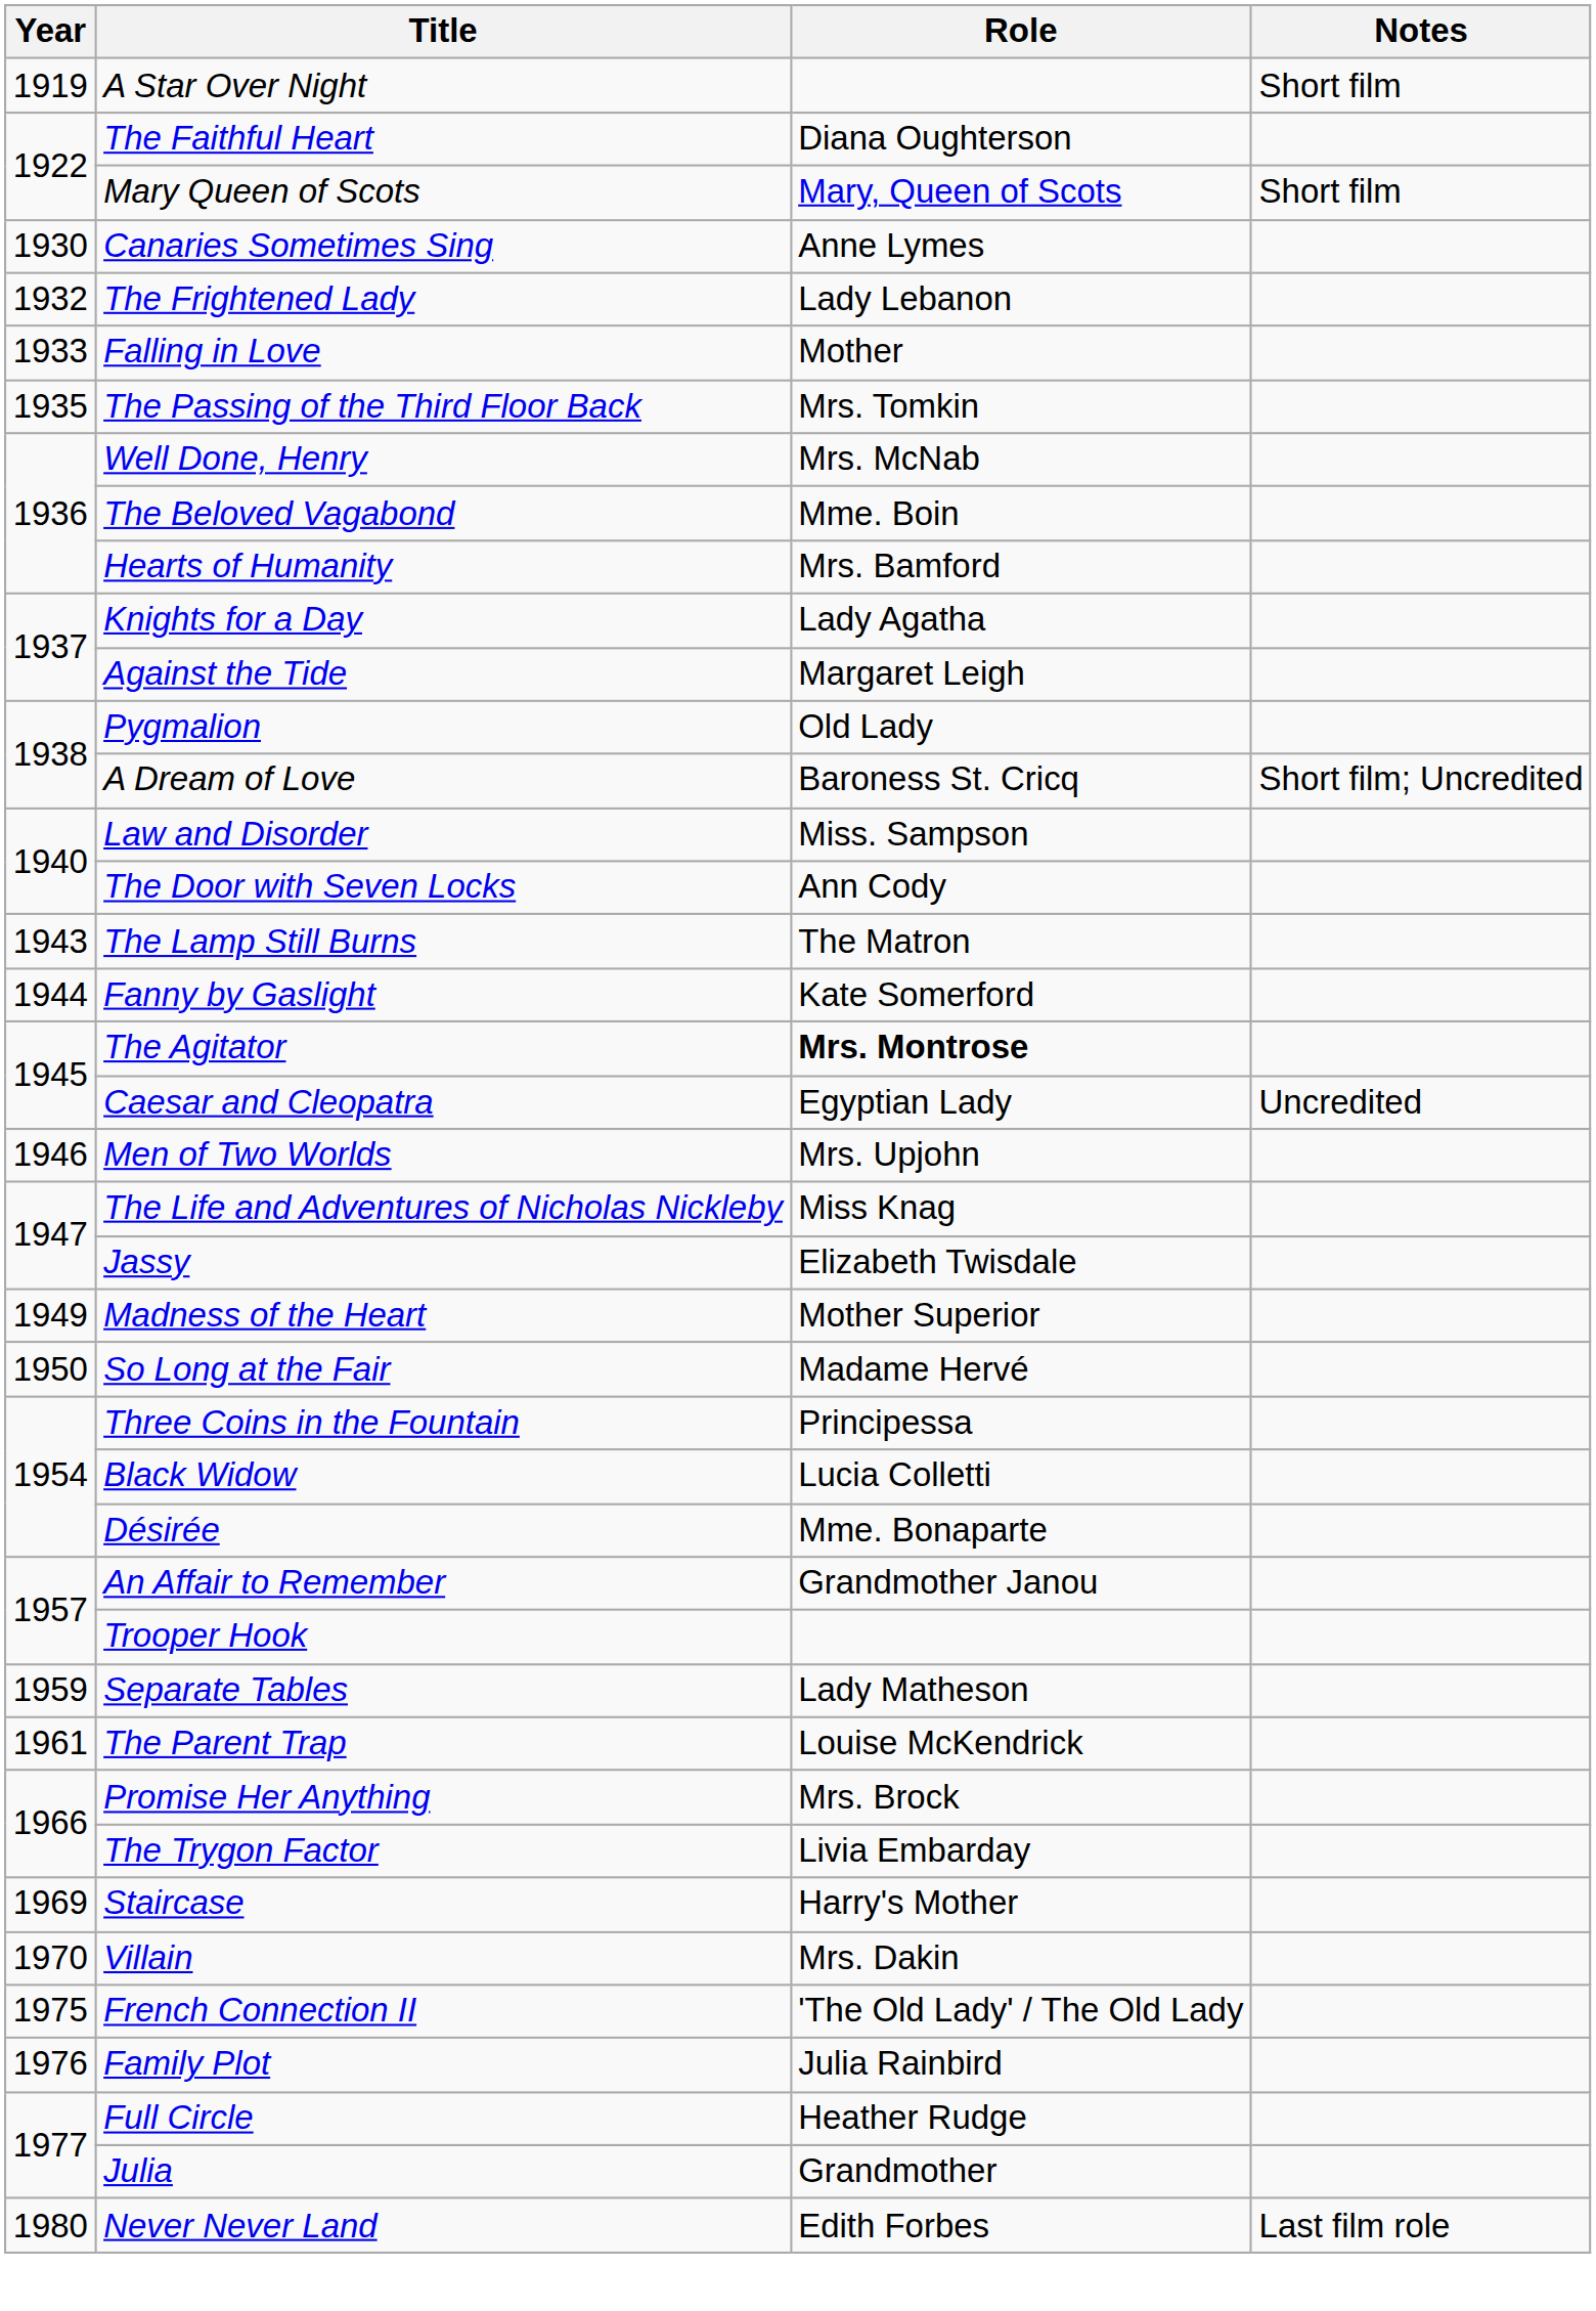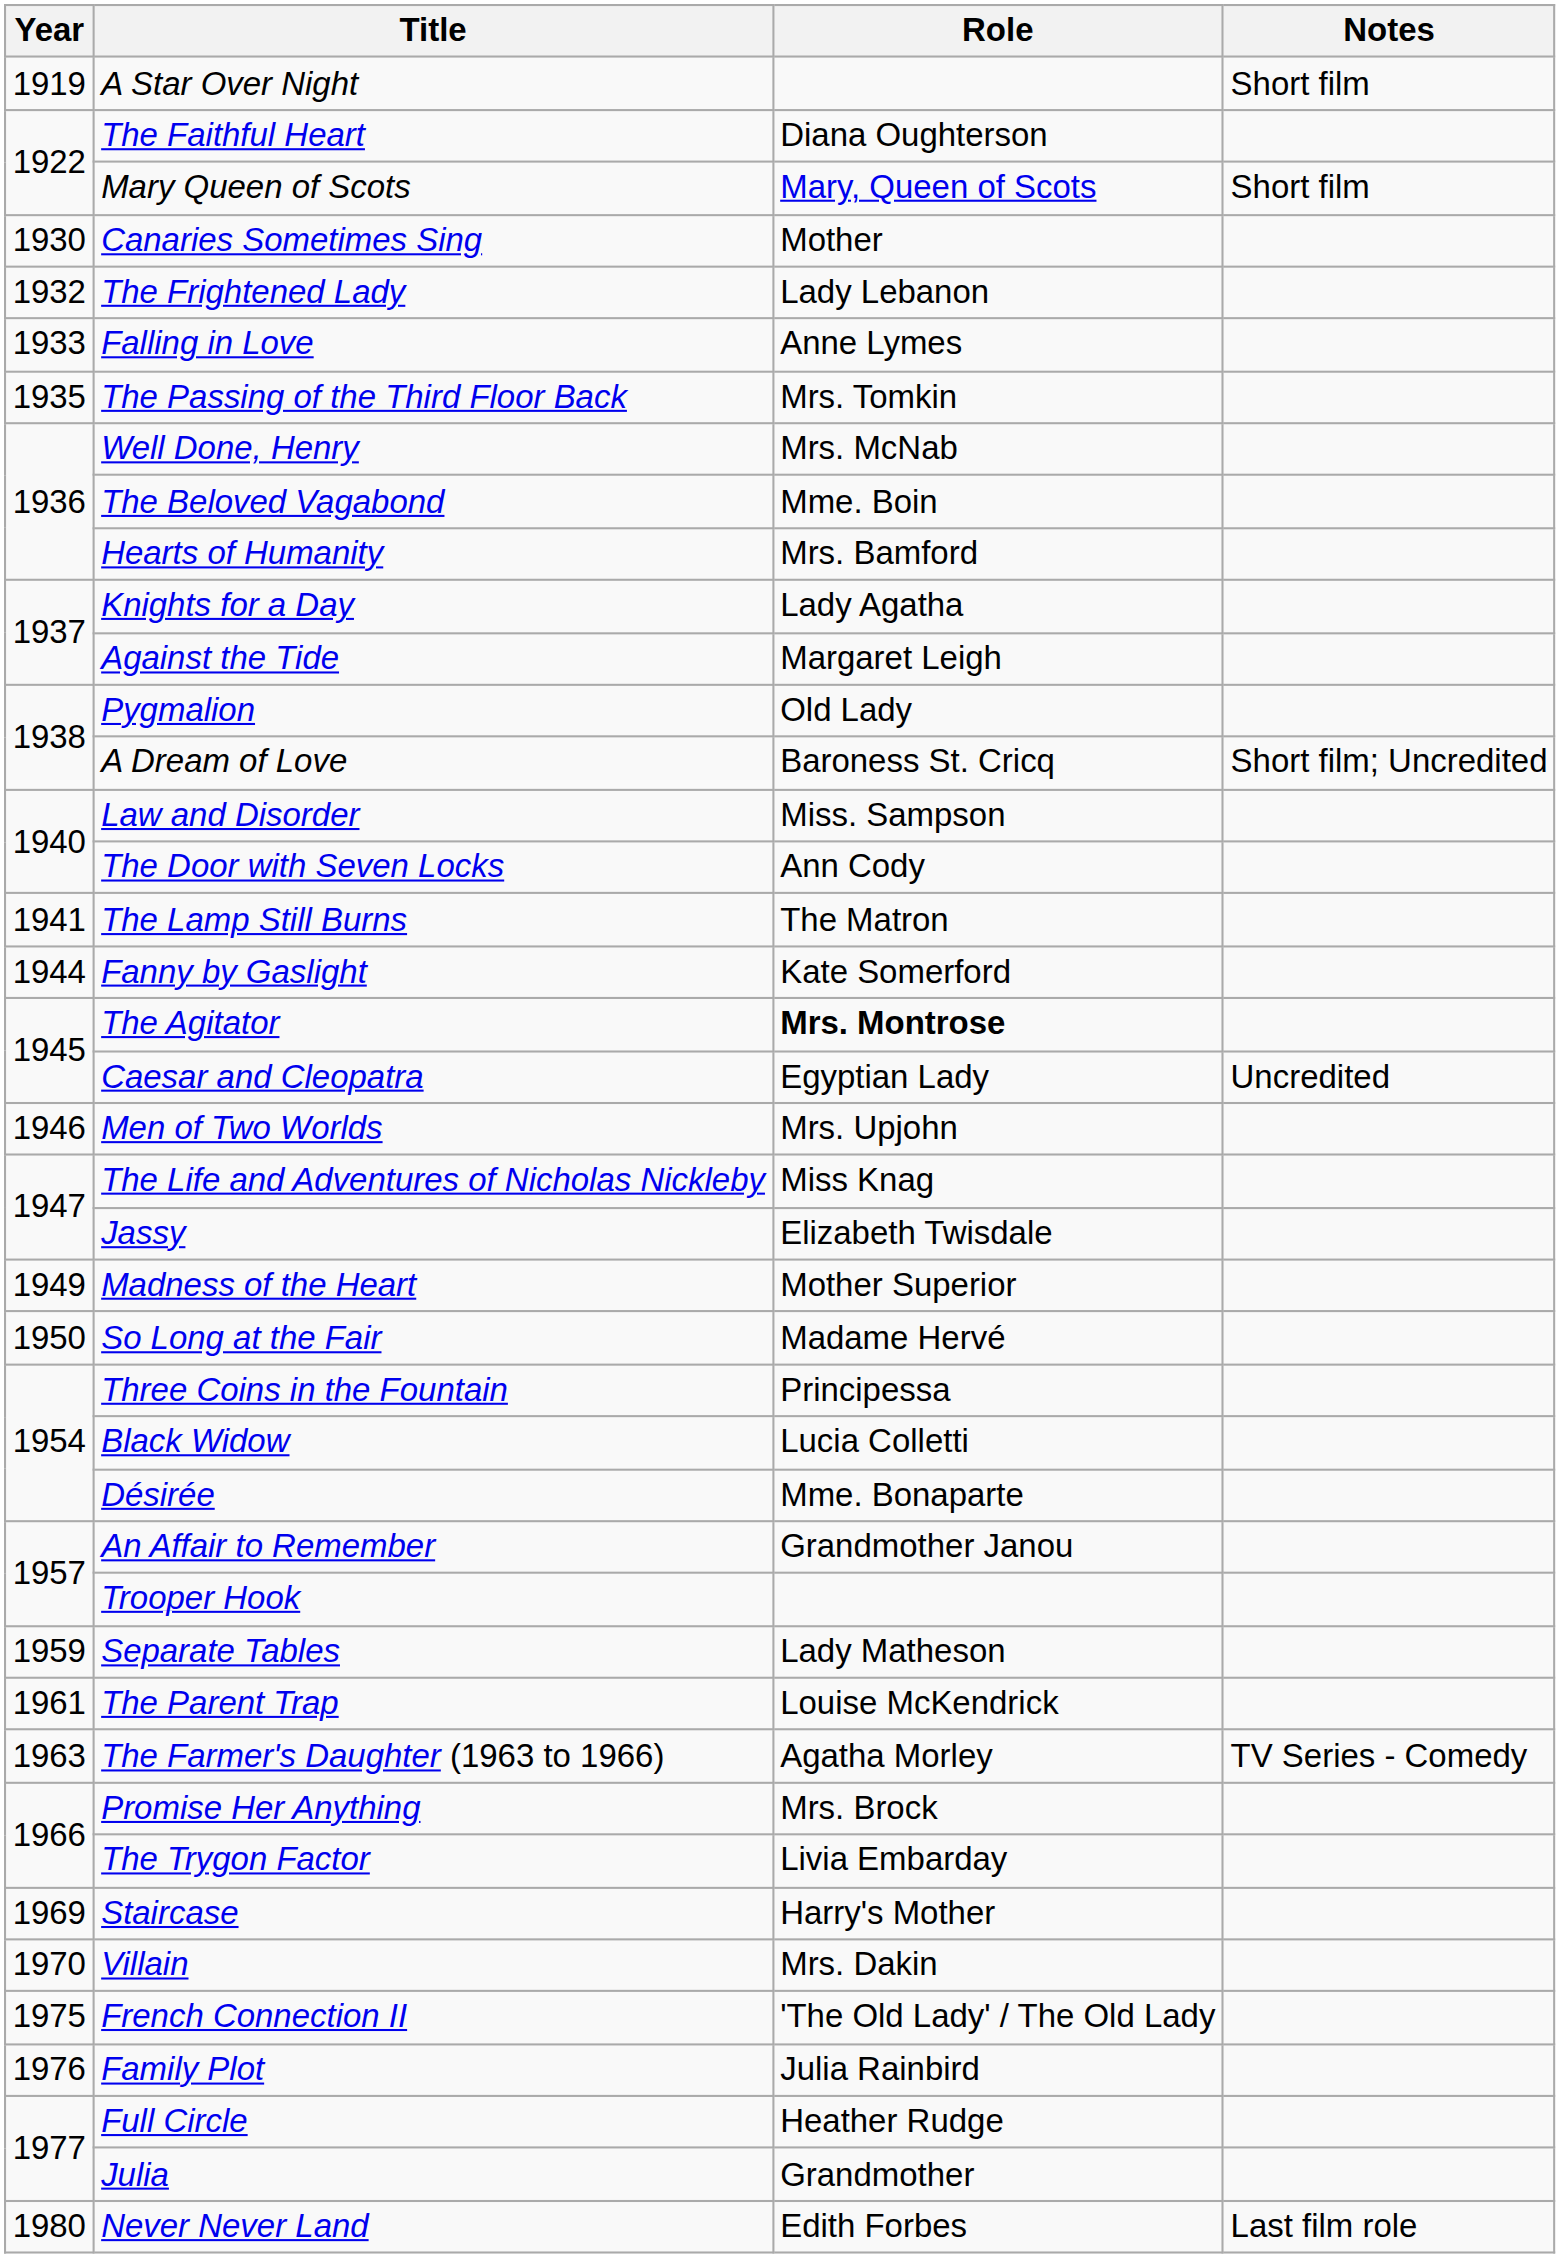 <table class="wikitable sortable">
 <tr>
 <th>Year</th>
 <th>Title</th>
 <th>Role</th>
 <th class="unsortable">Notes</th>
 </tr>
 <tr>
 <td>1919</td>
 <td><em>A Star Over Night</em></td>
 <td></td>
 <td>Short film</td>
 </tr>
 <tr>
 <td rowspan=2>1922</td>
 <td><em><a href='#'>The Faithful Heart</a></em></td>
 <td>Diana Oughterson</td>
 <td></td>
 </tr>
 <tr>
 <td><em>Mary Queen of Scots</em></td>
 <td><a href='#'>Mary, Queen of Scots</a></td>
 <td>Short film</td>
 </tr>
 <tr>
 <td>1930</td>
 <td><em><a href='#'>Canaries Sometimes Sing</a></em></td>
-<td>Anne Lymes</td>
+<td>Mother</td>
 <td></td>
 </tr>
 <tr>
 <td>1932</td>
 <td><em><a href='#'>The Frightened Lady</a></em></td>
 <td>Lady Lebanon</td>
 <td></td>
 </tr>
 <tr>
 <td>1933</td>
 <td><em><a href='#'>Falling in Love</a></em></td>
-<td>Mother</td>
+<td>Anne Lymes</td>
 <td></td>
 </tr>
 <tr>
 <td>1935</td>
 <td><em><a href='#'>The Passing of the Third Floor Back</a></em></td>
 <td>Mrs. Tomkin</td>
 <td></td>
 </tr>
 <tr>
 <td rowspan=3>1936</td>
 <td><em><a href='#'>Well Done, Henry</a></em></td>
 <td>Mrs. McNab</td>
 <td></td>
 </tr>
 <tr>
 <td><em><a href='#'>The Beloved Vagabond</a></em></td>
 <td>Mme. Boin</td>
 <td></td>
 </tr>
 <tr>
 <td><em><a href='#'>Hearts of Humanity</a></em></td>
 <td>Mrs. Bamford</td>
 <td></td>
 </tr>
 <tr>
 <td rowspan=2>1937</td>
 <td><em><a href='#'>Knights for a Day</a></em></td>
 <td>Lady Agatha</td>
 <td></td>
 </tr>
 <tr>
 <td><em><a href='#'>Against the Tide</a></em></td>
 <td>Margaret Leigh</td>
 <td></td>
 </tr>
 <tr>
 <td rowspan=2>1938</td>
 <td><em><a href='#'>Pygmalion</a></em></td>
 <td>Old Lady</td>
 <td></td>
 </tr>
 <tr>
 <td><em>A Dream of Love</em></td>
 <td>Baroness St. Cricq</td>
 <td>Short film; Uncredited</td>
 </tr>
 <tr>
 <td rowspan=2>1940</td>
 <td><em><a href='#'>Law and Disorder</a></em></td>
 <td>Miss. Sampson</td>
 <td></td>
 </tr>
 <tr>
 <td><em><a href='#'>The Door with Seven Locks</a></em></td>
 <td>Ann Cody</td>
 <td></td>
 </tr>
 <tr>
-<td>1943</td>
+<td>1941</td>
 <td><em><a href='#'>The Lamp Still Burns</a></em></td>
 <td>The Matron</td>
 <td></td>
 </tr>
 <tr>
 <td>1944</td>
 <td><em><a href='#'>Fanny by Gaslight</a></em></td>
 <td>Kate Somerford</td>
 <td></td>
 </tr>
 <tr>
 <td rowspan=2>1945</td>
 <td><em><a href='#'>The Agitator</a></em></td>
 <td><strong>Mrs. Montrose</strong></td>
 <td></td>
 </tr>
 <tr>
 <td><em><a href='#'>Caesar and Cleopatra</a></em></td>
 <td>Egyptian Lady</td>
 <td>Uncredited</td>
 </tr>
 <tr>
 <td>1946</td>
 <td><em><a href='#'>Men of Two Worlds</a></em></td>
 <td>Mrs. Upjohn</td>
 <td></td>
 </tr>
 <tr>
 <td rowspan=2>1947</td>
 <td><em><a href='#'>The Life and Adventures of Nicholas Nickleby</a></em></td>
 <td>Miss Knag</td>
 <td></td>
 </tr>
 <tr>
 <td><em><a href='#'>Jassy</a></em></td>
 <td>Elizabeth Twisdale</td>
 <td></td>
 </tr>
 <tr>
 <td>1949</td>
 <td><em><a href='#'>Madness of the Heart</a></em></td>
 <td>Mother Superior</td>
 <td></td>
 </tr>
 <tr>
 <td>1950</td>
 <td><em><a href='#'>So Long at the Fair</a></em></td>
 <td>Madame Hervé</td>
 <td></td>
 </tr>
 <tr>
 <td rowspan=3>1954</td>
 <td><em><a href='#'>Three Coins in the Fountain</a></em></td>
 <td>Principessa</td>
 <td></td>
 </tr>
 <tr>
 <td><em><a href='#'>Black Widow</a></em></td>
 <td>Lucia Colletti</td>
 <td></td>
 </tr>
 <tr>
 <td><em><a href='#'>Désirée</a></em></td>
 <td>Mme. Bonaparte</td>
 <td></td>
 </tr>
 <tr>
 <td rowspan=2>1957</td>
 <td><em><a href='#'>An Affair to Remember</a></em></td>
 <td>Grandmother Janou</td>
 <td></td>
 </tr>
 <tr>
 <td><em><a href='#'>Trooper Hook</a></em></td>
 <td></td>
 <td></td>
 </tr>
 <tr>
 <td>1959</td>
 <td><em><a href='#'>Separate Tables</a></em></td>
 <td>Lady Matheson</td>
 <td></td>
 </tr>
 <tr>
 <td>1961</td>
 <td><em><a href='#'>The Parent Trap</a></em></td>
 <td>Louise McKendrick</td>
 <td></td>
 </tr>
 <tr>
+<td>1963</td>
+<td><a href='#'><em>The Farmer's Daughter</em></a> (1963 to 1966)</td>
+<td>Agatha Morley</td>
+<td>TV Series - Comedy</td>
+</tr>
+<tr>
 <td rowspan=2>1966</td>
 <td><em><a href='#'>Promise Her Anything</a></em></td>
 <td>Mrs. Brock</td>
 <td></td>
 </tr>
 <tr>
 <td><em><a href='#'>The Trygon Factor</a></em></td>
 <td>Livia Embarday</td>
 <td></td>
 </tr>
 <tr>
 <td>1969</td>
 <td><em><a href='#'>Staircase</a></em></td>
 <td>Harry's Mother</td>
 <td></td>
 </tr>
 <tr>
 <td>1970</td>
 <td><em><a href='#'>Villain</a></em></td>
 <td>Mrs. Dakin</td>
 <td></td>
 </tr>
 <tr>
 <td>1975</td>
 <td><em><a href='#'>French Connection II</a></em></td>
 <td>'The Old Lady' / The Old Lady</td>
 <td></td>
 </tr>
 <tr>
 <td>1976</td>
 <td><em><a href='#'>Family Plot</a></em></td>
 <td>Julia Rainbird</td>
 <td></td>
 </tr>
 <tr>
 <td rowspan=2>1977</td>
 <td><em><a href='#'>Full Circle</a></em></td>
 <td>Heather Rudge</td>
 <td></td>
 </tr>
 <tr>
 <td><em><a href='#'>Julia</a></em></td>
 <td>Grandmother</td>
 <td></td>
 </tr>
 <tr>
 <td>1980</td>
 <td><em><a href='#'>Never Never Land</a></em></td>
 <td>Edith Forbes</td>
 <td>Last film role</td>
 </tr>
 </table>
